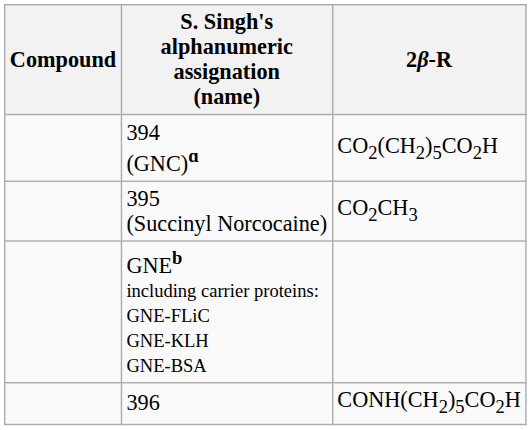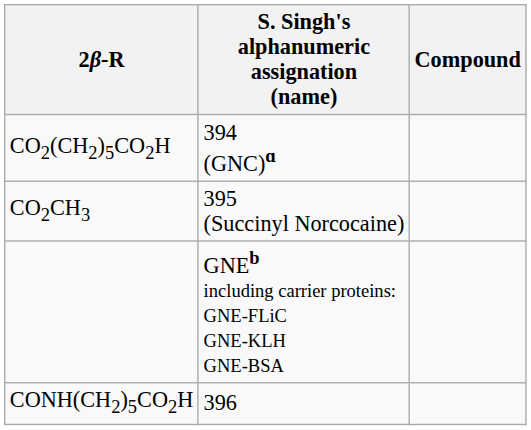 <table class="wikitable sortable">
 <tr>
+<th>2<em>β</em>-R</th>
+<th>S. Singh's<br>alphanumeric<br>assignation<br>(name)</th>
 <th>Compound</th>
-<th>S. Singh's<br>alphanumeric<br>assignation<br>(name)</th>
-<th>2<em>β</em>-R</th>
 </tr>
 <tr>
+<td>CO<sub>2</sub>(CH<sub>2</sub>)<sub>5</sub>CO<sub>2</sub>H</td>
+<td>394<br>(GNC)<sup><strong>ɑ</strong></sup></td>
 <td></td>
-<td>394<br>(GNC)<sup><strong>ɑ</strong></sup></td>
-<td>CO<sub>2</sub>(CH<sub>2</sub>)<sub>5</sub>CO<sub>2</sub>H</td>
 </tr>
 <tr>
+<td>CO<sub>2</sub>CH<sub>3</sub></td>
+<td>395<br>(Succinyl Norcocaine)</td>
 <td></td>
-<td>395<br>(Succinyl Norcocaine)</td>
-<td>CO<sub>2</sub>CH<sub>3</sub></td>
 </tr>
 <tr>
 <td></td>
 <td>GNE<sup><strong>b</strong></sup><br><small>including carrier proteins:<br>GNE-FLiC<br>GNE-KLH<br>GNE-BSA</small></td>
 <td></td>
 </tr>
 <tr>
+<td>CONH(CH<sub>2</sub>)<sub>5</sub>CO<sub>2</sub>H</td>
+<td>396</td>
 <td></td>
-<td>396</td>
-<td>CONH(CH<sub>2</sub>)<sub>5</sub>CO<sub>2</sub>H</td>
 </tr>
 </table>
